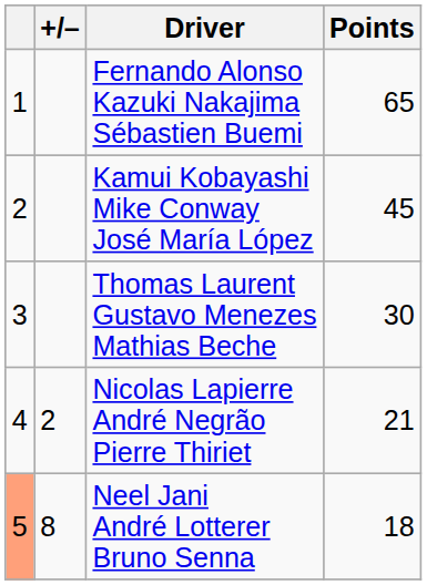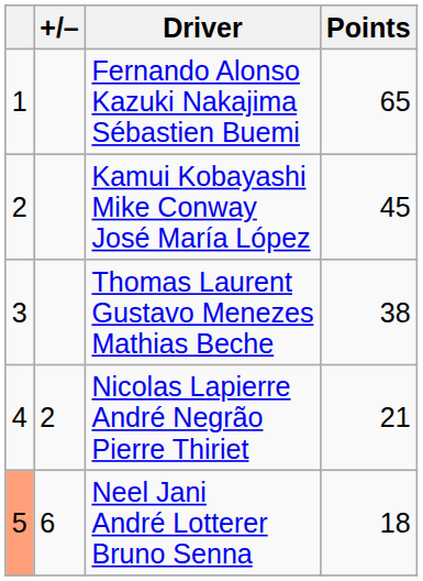 <table class="wikitable" style="font-size: 95%;">
 <tr>
 <th scope="col"></th>
 <th scope="col">+/–</th>
 <th scope="col">Driver</th>
 <th scope="col">Points</th>
 </tr>
 <tr>
 <td align="center">1</td>
 <td align="left"></td>
 <td> <a href='#'>Fernando Alonso</a><br> <a href='#'>Kazuki Nakajima</a><br> <a href='#'>Sébastien Buemi</a></td>
 <td align="right">65</td>
 </tr>
 <tr>
 <td align="center">2</td>
 <td align="left"></td>
 <td> <a href='#'>Kamui Kobayashi</a><br> <a href='#'>Mike Conway</a><br> <a href='#'>José María López</a></td>
 <td align="right">45</td>
 </tr>
 <tr>
 <td align="center">3</td>
 <td align="left"></td>
 <td> <a href='#'>Thomas Laurent</a><br> <a href='#'>Gustavo Menezes</a><br> <a href='#'>Mathias Beche</a></td>
-<td align="right">30</td>
+<td align="right">38</td>
 </tr>
 <tr>
 <td align="center">4</td>
 <td align="left"> 2</td>
 <td> <a href='#'>Nicolas Lapierre</a><br> <a href='#'>André Negrão</a><br> <a href='#'>Pierre Thiriet</a></td>
 <td align="right">21</td>
 </tr>
 <tr>
 <td align="center" style="background: lightsalmon;">5</td>
-<td align="left"> 8</td>
+<td align="left"> 6</td>
 <td> <a href='#'>Neel Jani</a><br> <a href='#'>André Lotterer</a><br> <a href='#'>Bruno Senna</a></td>
 <td align="right">18</td>
 </tr>
 </table>
